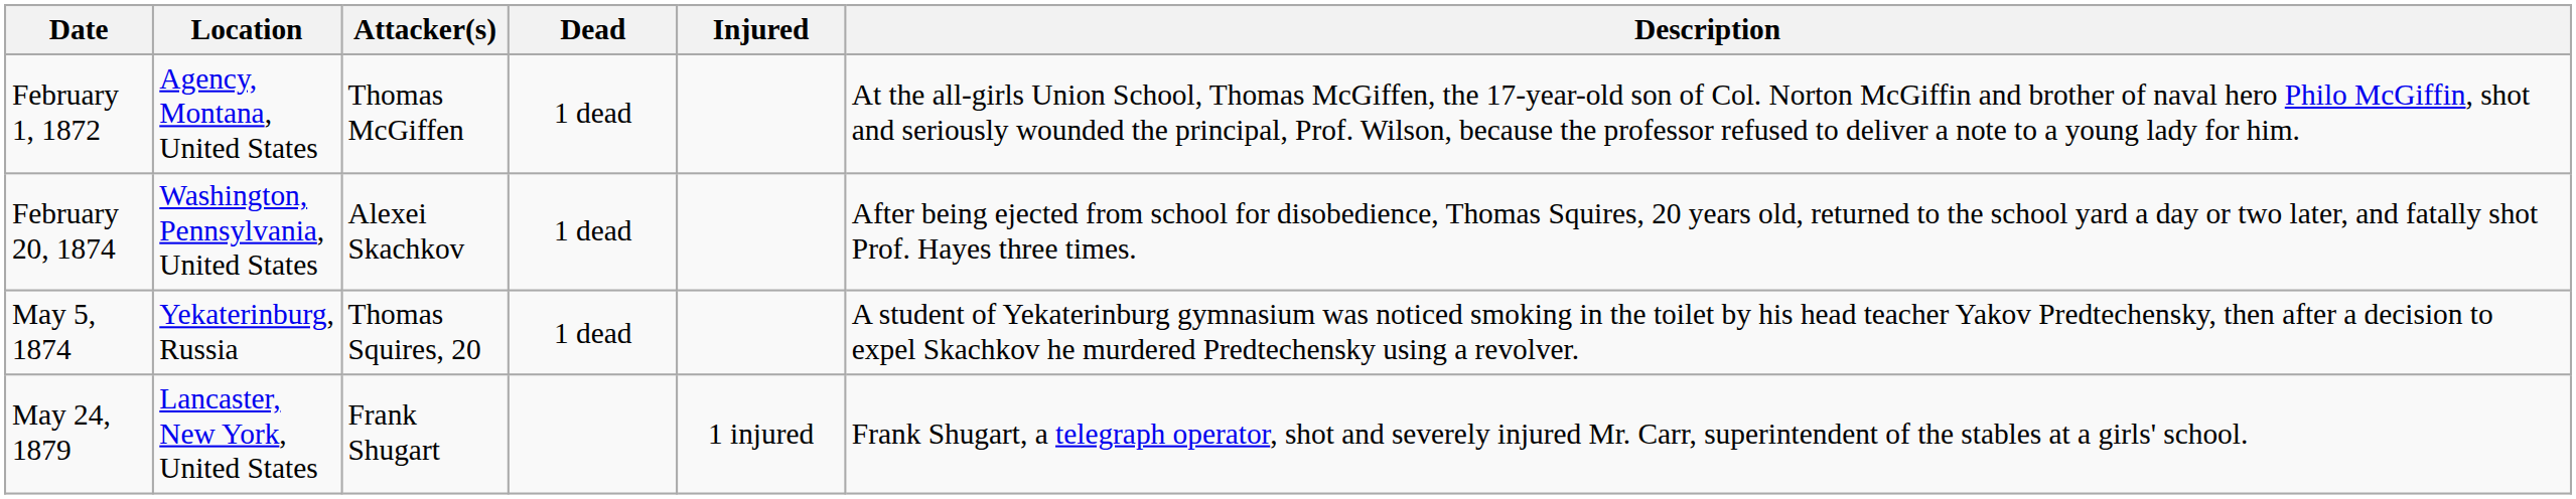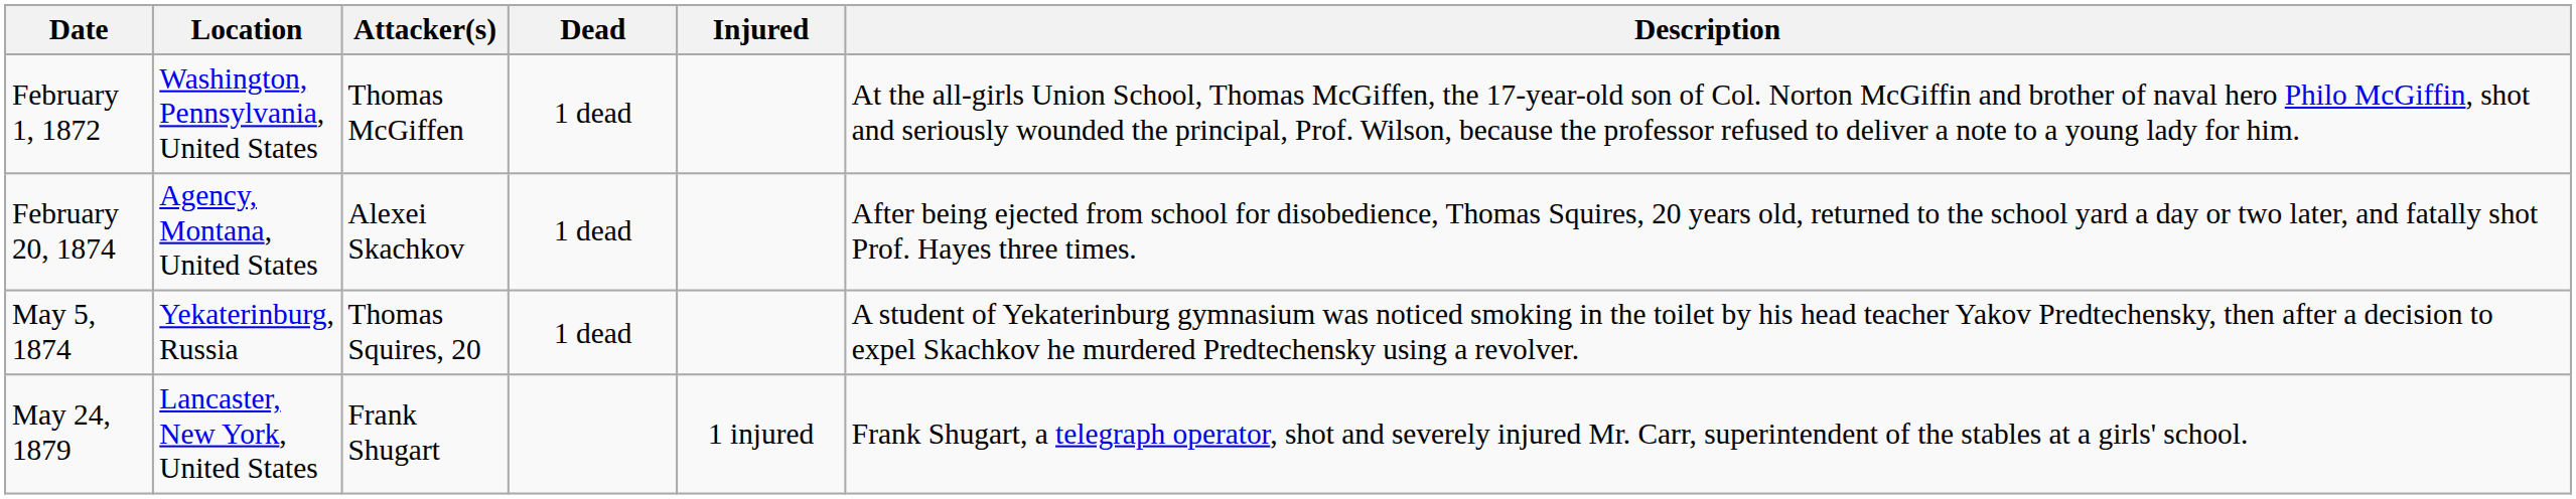 <table class="wikitable sortable" style="font-size:90%;">
 <tr>
 <th style="width:65px;">Date</th>
 <th style="width:85px;">Location</th>
 <th style="width:75px;">Attacker(s)</th>
 <th data-sort-type="number" style="width:75px;">Dead</th>
 <th data-sort-type="number" style="width:75px;">Injured</th>
 <th>Description</th>
 </tr>
 <tr>
 <td>February 1, 1872</td>
-<td><a href='#'>Agency, Montana</a>, United States</td>
+<td><a href='#'>Washington, Pennsylvania</a>, United States</td>
 <td>Thomas McGiffen</td>
 <td align="center">1 dead</td>
 <td></td>
 <td>At the all-girls Union School, Thomas McGiffen, the 17-year-old son of Col. Norton McGiffin and brother of naval hero <a href='#'>Philo McGiffin</a>, shot and seriously wounded the principal, Prof. Wilson, because the professor refused to deliver a note to a young lady for him.</td>
 </tr>
 <tr>
 <td>February 20, 1874</td>
-<td><a href='#'>Washington, Pennsylvania</a>, United States</td>
+<td><a href='#'>Agency, Montana</a>, United States</td>
 <td>Alexei Skachkov</td>
 <td align="center">1 dead</td>
 <td></td>
 <td>After being ejected from school for disobedience, Thomas Squires, 20 years old, returned to the school yard a day or two later, and fatally shot Prof. Hayes three times.</td>
 </tr>
 <tr>
 <td>May 5, 1874</td>
 <td><a href='#'>Yekaterinburg</a>, Russia</td>
 <td>Thomas Squires, 20</td>
 <td align="center">1 dead</td>
 <td></td>
 <td>A student of Yekaterinburg gymnasium was noticed smoking in the toilet by his head teacher Yakov Predtechensky, then after a decision to expel Skachkov he murdered Predtechensky using a revolver.</td>
 </tr>
 <tr>
 <td>May 24, 1879</td>
 <td><a href='#'>Lancaster, New York</a>, United States</td>
 <td>Frank Shugart</td>
 <td></td>
 <td align="center">1 injured</td>
 <td>Frank Shugart, a <a href='#'>telegraph operator</a>, shot and severely injured Mr. Carr, superintendent of the stables at a girls' school.</td>
 </tr>
 </table>
